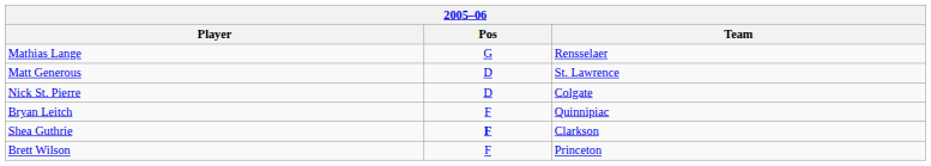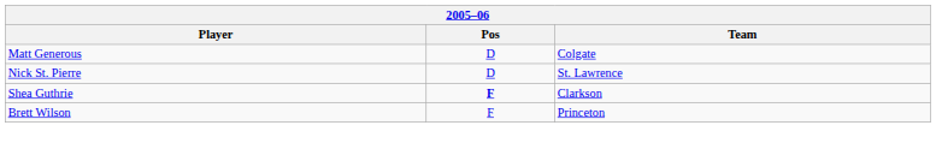 <table class="wikitable" width=95%>
 <tr>
 <th colspan=3><a href='#'>2005–06</a></th>
 </tr>
 <tr>
 <th>Player</th>
 <th>Pos</th>
 <th>Team</th>
 </tr>
 <tr>
-<td><a href='#'>Mathias Lange</a></td>
-<td align=center><a href='#'>G</a></td>
-<td><a href='#'>Rensselaer</a></td>
-</tr>
-<tr>
 <td><a href='#'>Matt Generous</a></td>
 <td align=center><a href='#'>D</a></td>
-<td><a href='#'>St. Lawrence</a></td>
+<td><a href='#'>Colgate</a></td>
 </tr>
 <tr>
 <td><a href='#'>Nick St. Pierre</a></td>
 <td align=center><a href='#'>D</a></td>
-<td><a href='#'>Colgate</a></td>
-</tr>
-<tr>
-<td><a href='#'>Bryan Leitch</a></td>
-<td align=center><a href='#'>F</a></td>
-<td><a href='#'>Quinnipiac</a></td>
+<td><a href='#'>St. Lawrence</a></td>
 </tr>
 <tr>
 <td><a href='#'>Shea Guthrie</a></td>
 <td align=center><strong><a href='#'>F</a></strong></td>
 <td><a href='#'>Clarkson</a></td>
 </tr>
 <tr>
 <td><a href='#'>Brett Wilson</a></td>
 <td align=center><a href='#'>F</a></td>
 <td><a href='#'>Princeton</a></td>
 </tr>
 </table>
